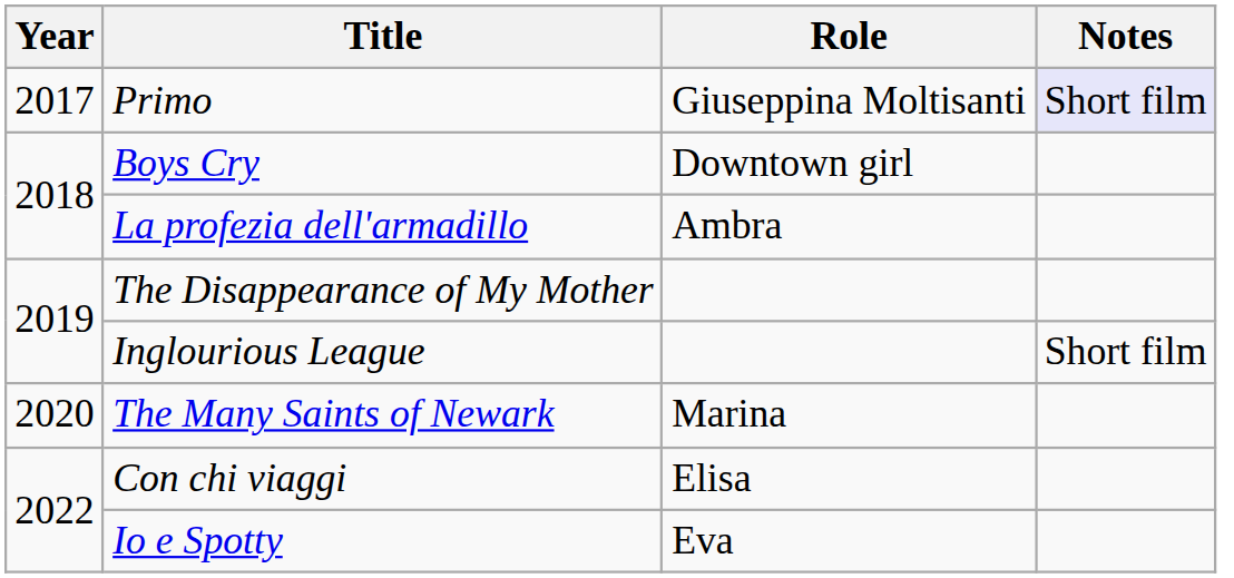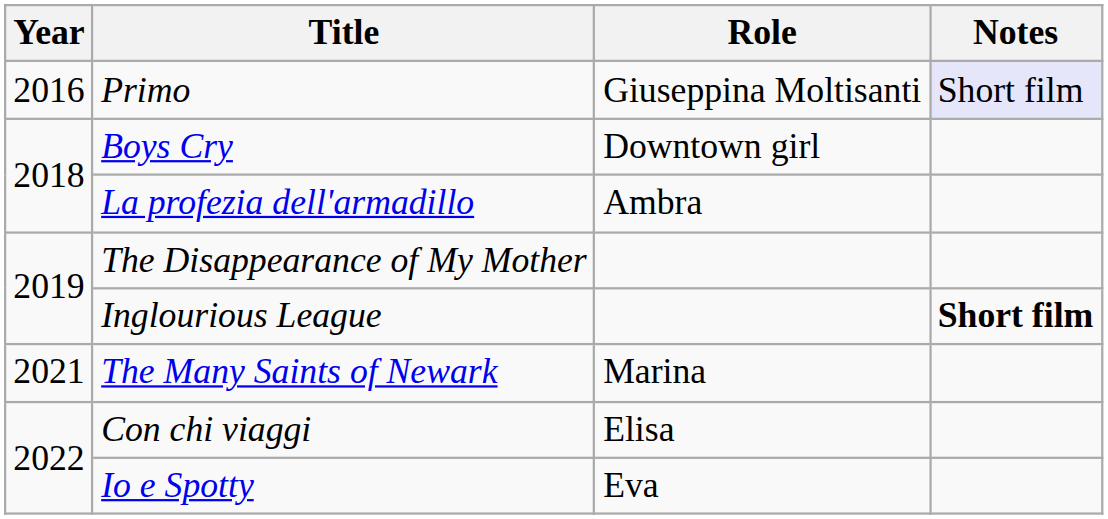 <table class="wikitable sortable">
 <tr>
 <th>Year</th>
 <th>Title</th>
 <th>Role</th>
 <th class="unsortable">Notes</th>
 </tr>
 <tr>
-<td>2017</td>
+<td>2016</td>
 <td><em>Primo</em></td>
 <td>Giuseppina Moltisanti</td>
 <td style="background: lavender;">Short film</td>
 </tr>
 <tr>
 <td rowspan="2">2018</td>
 <td><em><a href='#'>Boys Cry</a></em></td>
 <td>Downtown girl</td>
 <td></td>
 </tr>
 <tr>
 <td><em><a href='#'>La profezia dell'armadillo</a></em></td>
 <td>Ambra</td>
 <td></td>
 </tr>
 <tr>
 <td rowspan="2">2019</td>
 <td><em>The Disappearance of My Mother</em></td>
 <td></td>
 <td></td>
 </tr>
 <tr>
 <td><em>Inglourious League</em></td>
 <td></td>
-<td>Short film</td>
+<td><strong>Short film</strong></td>
 </tr>
 <tr>
-<td>2020</td>
+<td>2021</td>
 <td><em><a href='#'>The Many Saints of Newark</a></em></td>
 <td>Marina</td>
 <td></td>
 </tr>
 <tr>
 <td rowspan="2">2022</td>
 <td><em>Con chi viaggi</em></td>
 <td>Elisa</td>
 <td></td>
 </tr>
 <tr>
 <td><em><a href='#'>Io e Spotty</a></em></td>
 <td>Eva</td>
 <td></td>
 </tr>
 </table>
